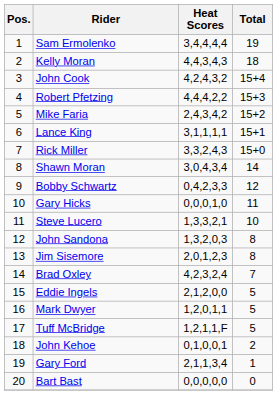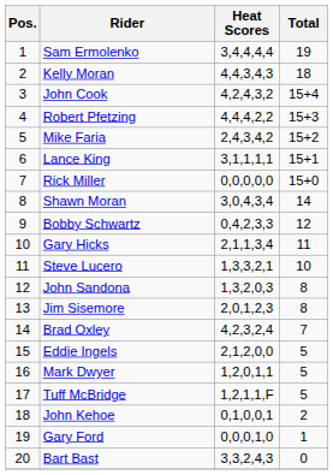 <table class=wikitable>
 <tr>
 <th width=25px>Pos.</th>
 <th width=200px>Rider</th>
 <th width=70px>Heat Scores</th>
 <th width=50px>Total</th>
 </tr>
 <tr align=center >
 <td>1</td>
 <td align=left><a href='#'>Sam Ermolenko</a></td>
 <td>3,4,4,4,4</td>
 <td>19</td>
 </tr>
 <tr align=center >
 <td>2</td>
 <td align=left><a href='#'>Kelly Moran</a></td>
 <td>4,4,3,4,3</td>
 <td>18</td>
 </tr>
 <tr align=center >
 <td>3</td>
 <td align=left><a href='#'>John Cook</a></td>
 <td>4,2,4,3,2</td>
 <td>15+4</td>
 </tr>
 <tr align=center >
 <td>4</td>
 <td align=left><a href='#'>Robert Pfetzing</a></td>
 <td>4,4,4,2,2</td>
 <td>15+3</td>
 </tr>
 <tr align=center >
 <td>5</td>
 <td align=left><a href='#'>Mike Faria</a></td>
 <td>2,4,3,4,2</td>
 <td>15+2</td>
 </tr>
 <tr align=center>
 <td>6</td>
 <td align=left><a href='#'>Lance King</a></td>
 <td>3,1,1,1,1</td>
 <td>15+1</td>
 </tr>
 <tr align=center>
 <td>7</td>
 <td align=left><a href='#'>Rick Miller</a></td>
-<td>3,3,2,4,3</td>
+<td>0,0,0,0,0</td>
 <td>15+0</td>
 </tr>
 <tr align=center>
 <td>8</td>
 <td align=left><a href='#'>Shawn Moran</a></td>
 <td>3,0,4,3,4</td>
 <td>14</td>
 </tr>
 <tr align=center>
 <td>9</td>
 <td align=left><a href='#'>Bobby Schwartz</a></td>
 <td>0,4,2,3,3</td>
 <td>12</td>
 </tr>
 <tr align=center>
 <td>10</td>
 <td align=left><a href='#'>Gary Hicks</a></td>
-<td>0,0,0,1,0</td>
+<td>2,1,1,3,4</td>
 <td>11</td>
 </tr>
 <tr align=center>
 <td>11</td>
 <td align=left><a href='#'>Steve Lucero</a></td>
 <td>1,3,3,2,1</td>
 <td>10</td>
 </tr>
 <tr align=center>
 <td>12</td>
 <td align=left><a href='#'>John Sandona</a></td>
 <td>1,3,2,0,3</td>
 <td>8</td>
 </tr>
 <tr align=center>
 <td>13</td>
 <td align=left><a href='#'>Jim Sisemore</a></td>
 <td>2,0,1,2,3</td>
 <td>8</td>
 </tr>
 <tr align=center>
 <td>14</td>
 <td align=left><a href='#'>Brad Oxley</a></td>
 <td>4,2,3,2,4</td>
 <td>7</td>
 </tr>
 <tr align=center>
 <td>15</td>
 <td align=left><a href='#'>Eddie Ingels</a></td>
 <td>2,1,2,0,0</td>
 <td>5</td>
 </tr>
 <tr align=center>
 <td>16</td>
 <td align=left><a href='#'>Mark Dwyer</a></td>
 <td>1,2,0,1,1</td>
 <td>5</td>
 </tr>
 <tr align=center>
 <td>17</td>
 <td align=left><a href='#'>Tuff McBridge</a></td>
 <td>1,2,1,1,F</td>
 <td>5</td>
 </tr>
 <tr align=center>
 <td>18</td>
 <td align=left><a href='#'>John Kehoe</a></td>
 <td>0,1,0,0,1</td>
 <td>2</td>
 </tr>
 <tr align=center>
 <td>19</td>
 <td align=left><a href='#'>Gary Ford</a></td>
-<td>2,1,1,3,4</td>
+<td>0,0,0,1,0</td>
 <td>1</td>
 </tr>
 <tr align=center>
 <td>20</td>
 <td align=left><a href='#'>Bart Bast</a></td>
-<td>0,0,0,0,0</td>
+<td>3,3,2,4,3</td>
 <td>0</td>
 </tr>
 <tr align=center>
 </tr>
 </table>
